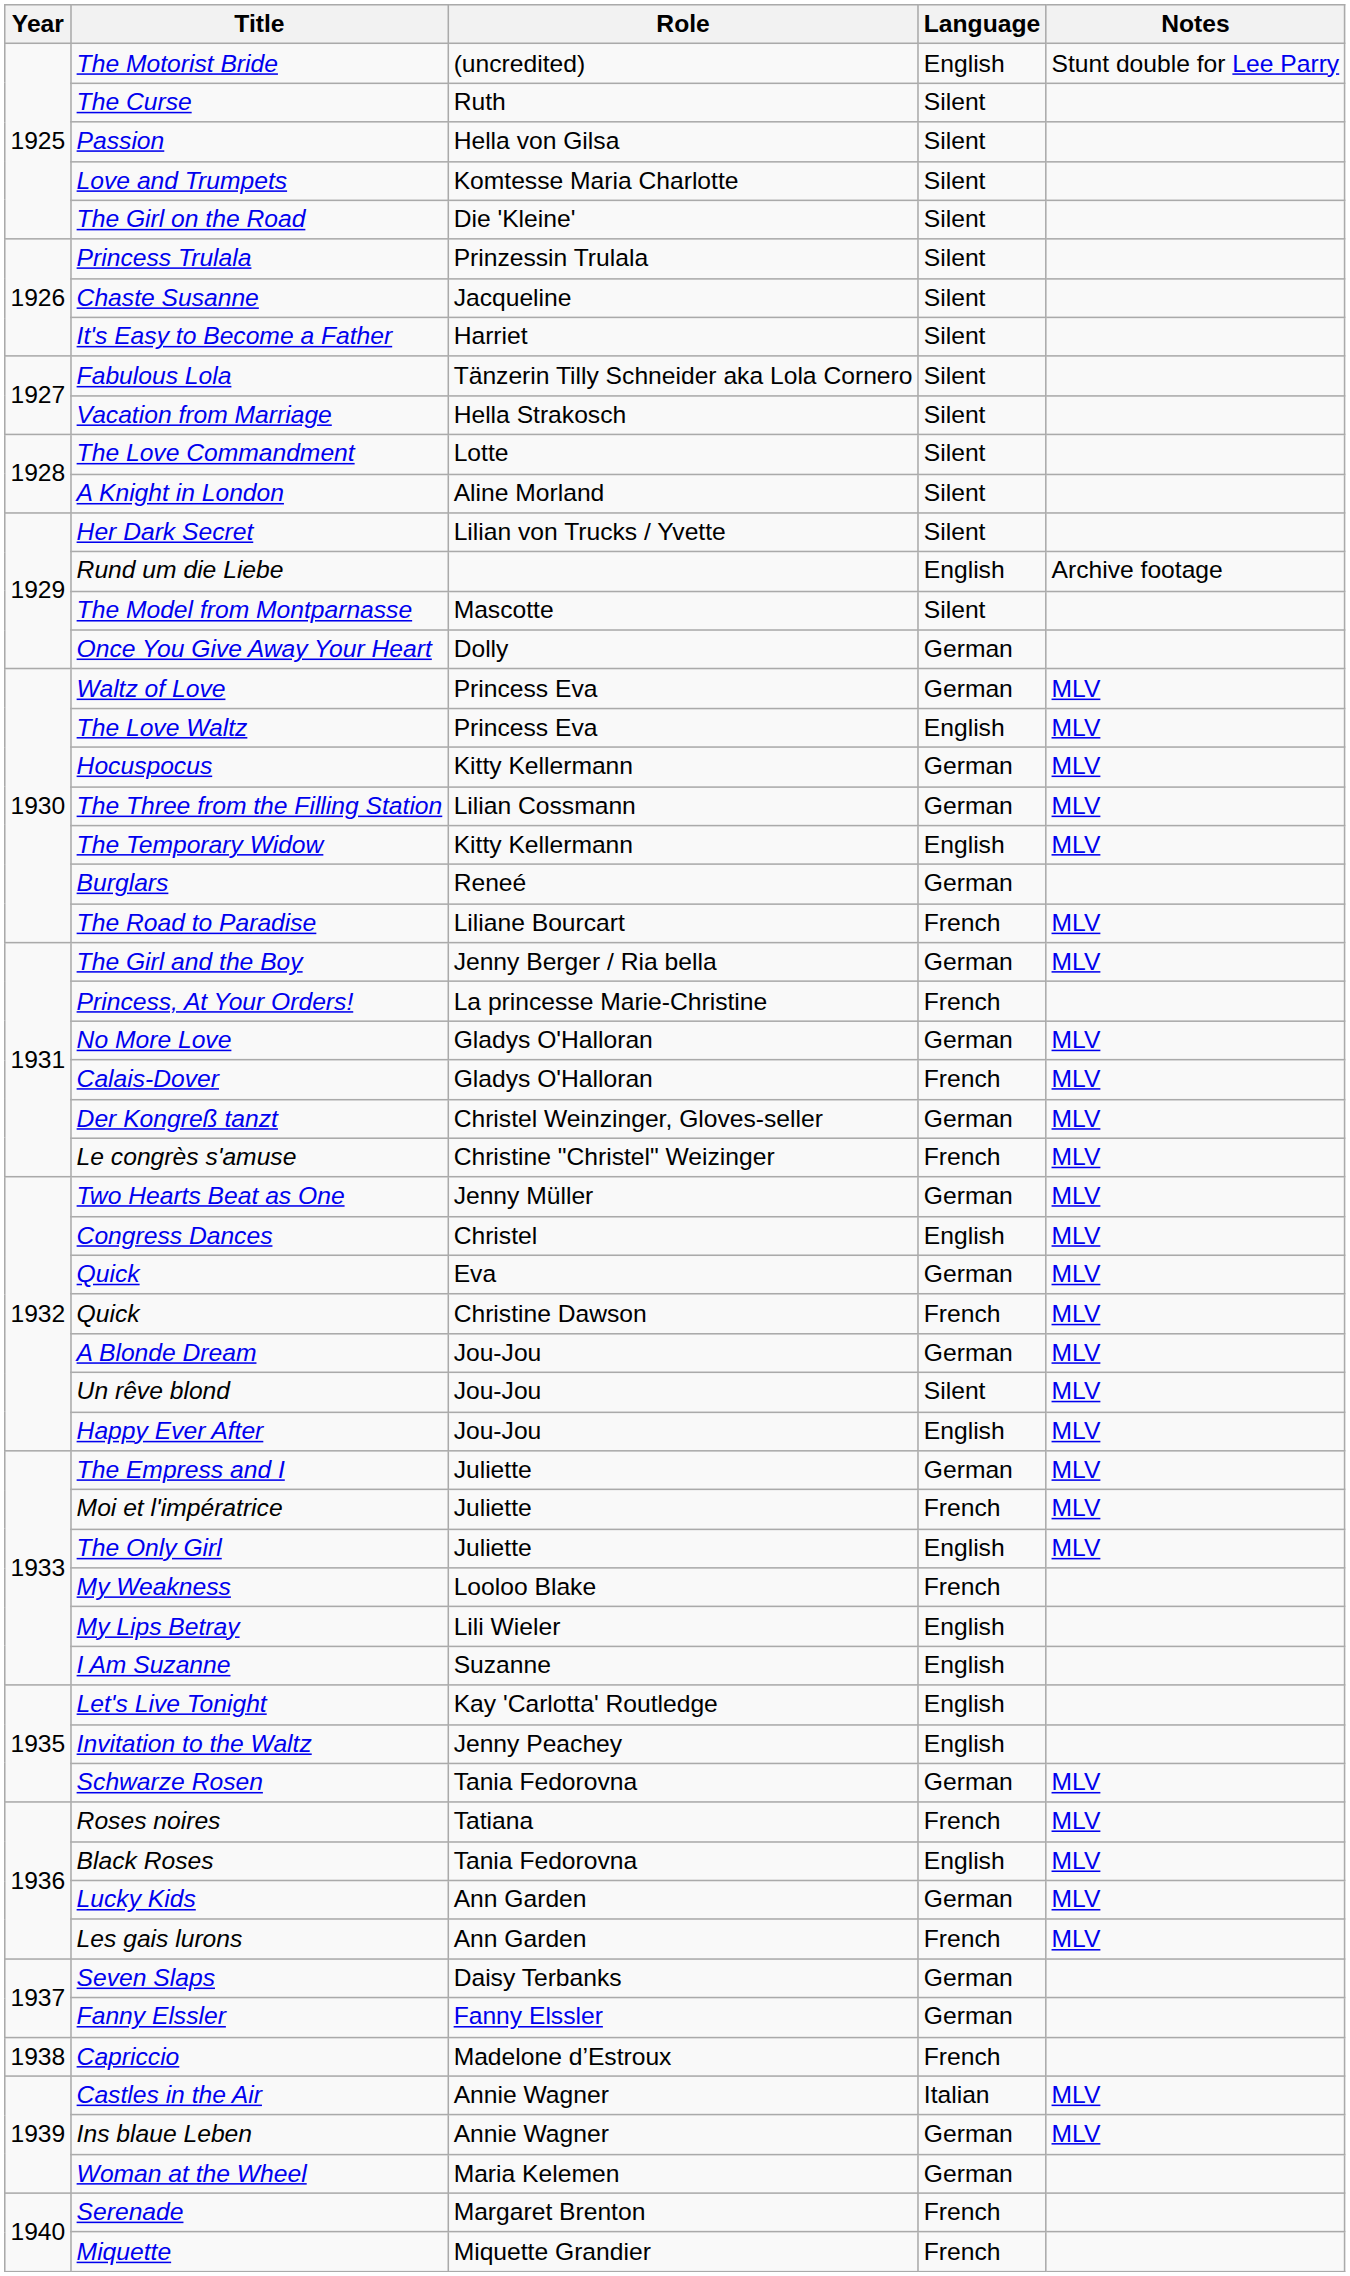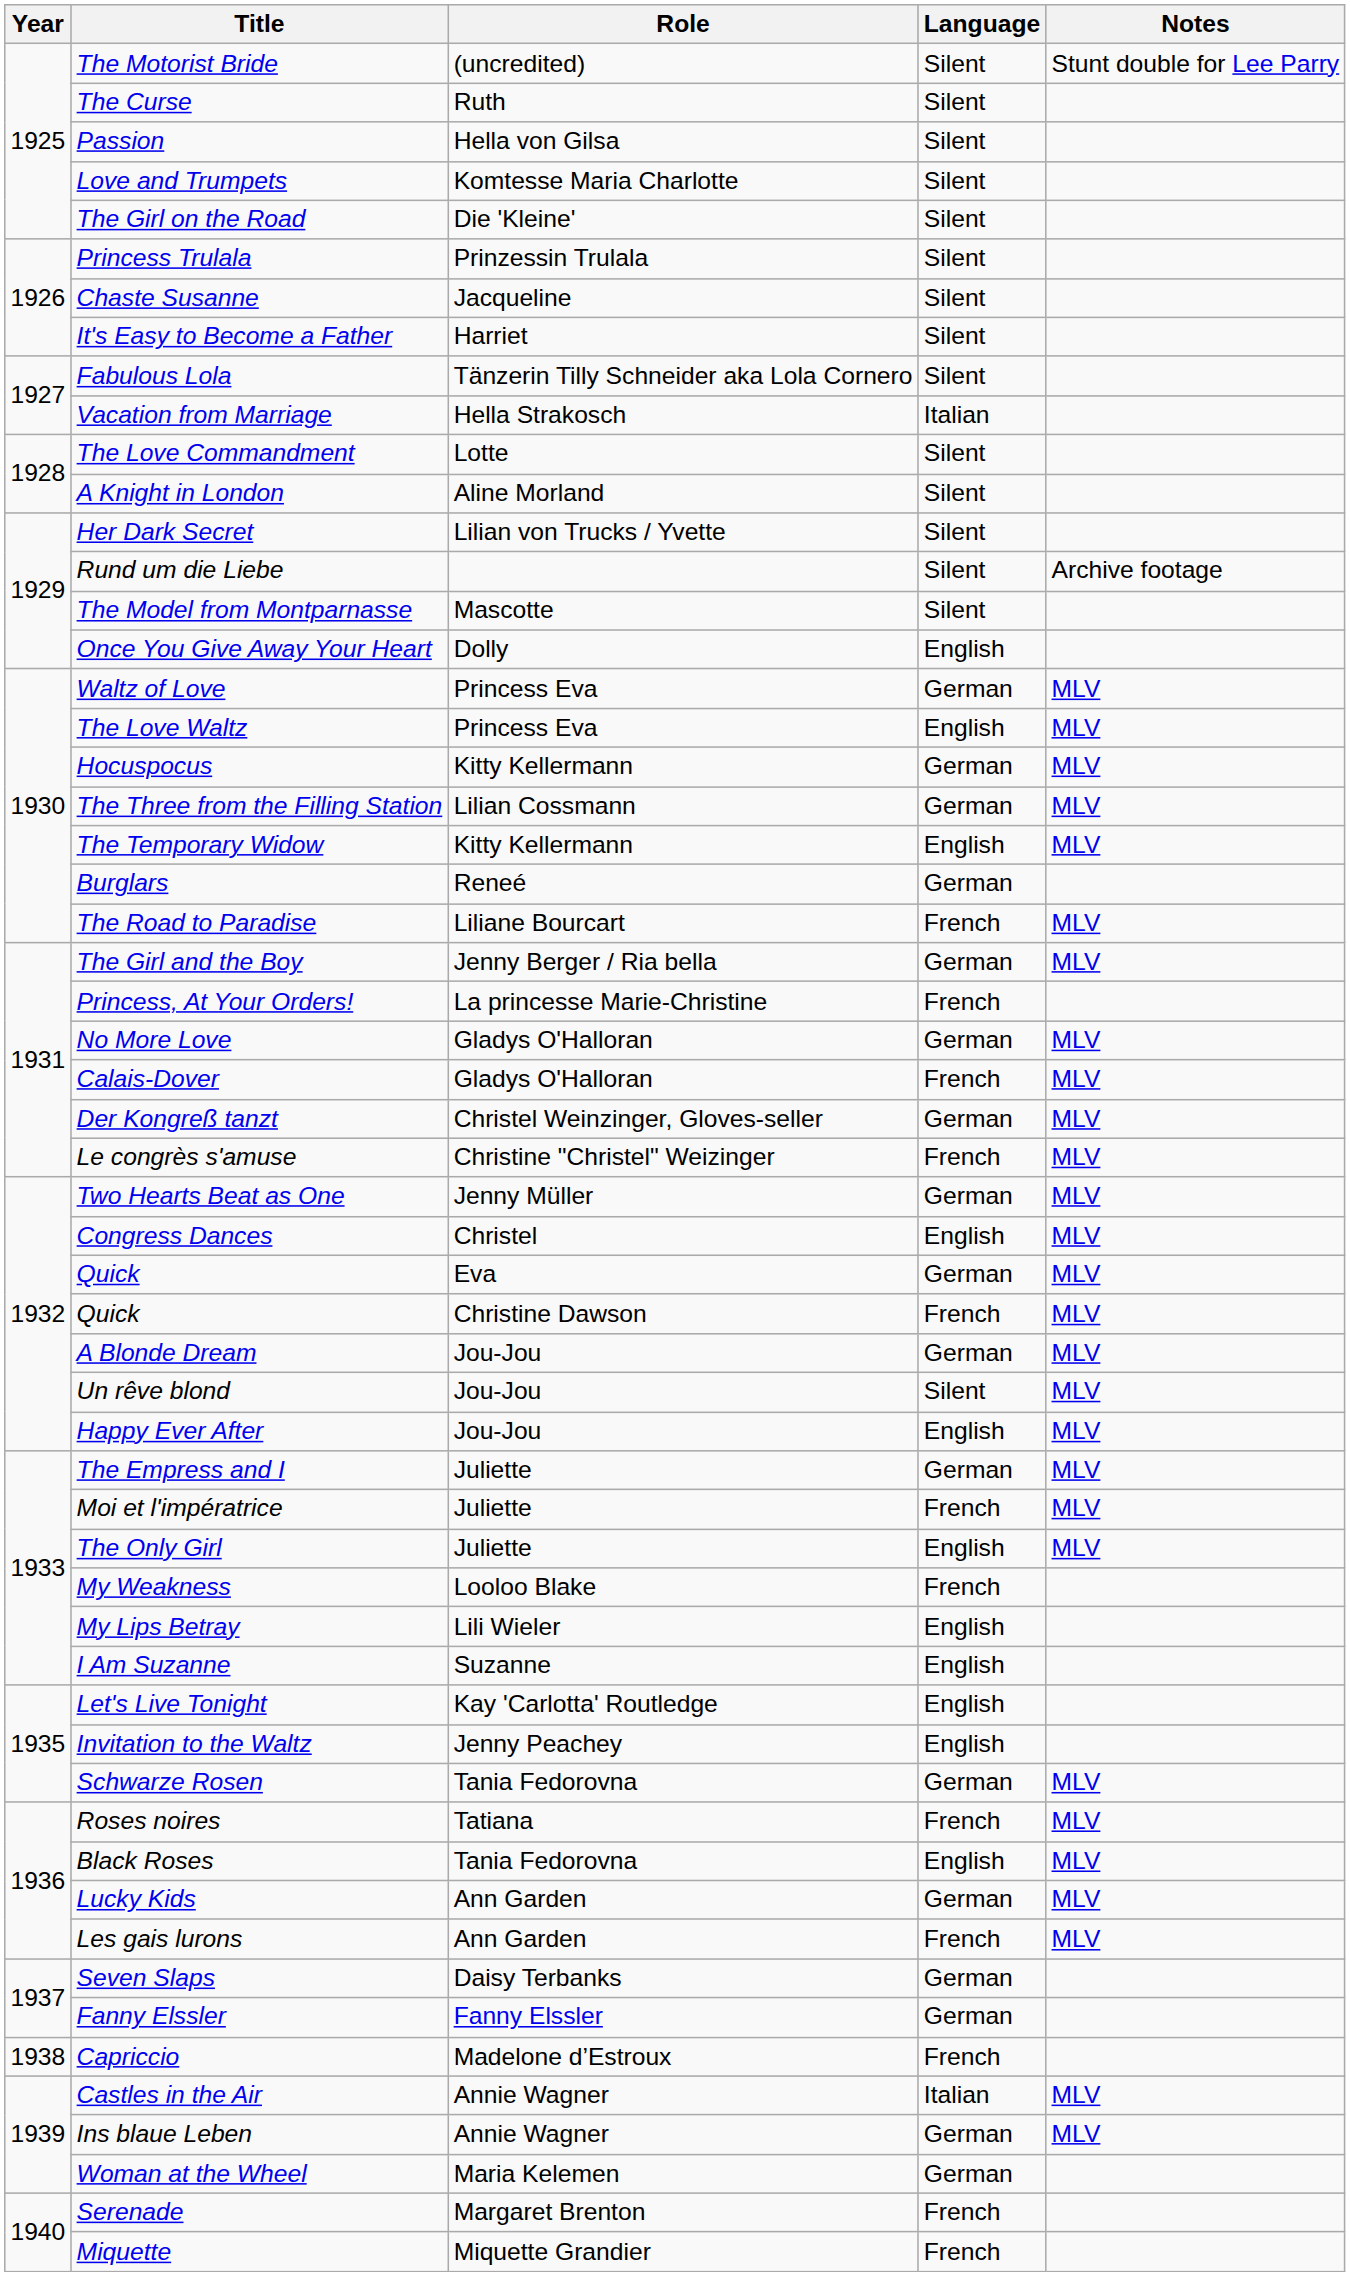 <table class="wikitable sortable">
 <tr>
 <th>Year</th>
 <th>Title</th>
 <th>Role</th>
 <th>Language</th>
 <th class = "unsortable">Notes</th>
 </tr>
 <tr>
 <td rowspan=5>1925</td>
 <td><em><a href='#'>The Motorist Bride</a></em></td>
 <td>(uncredited)</td>
-<td>English</td>
+<td>Silent</td>
 <td>Stunt double for <a href='#'>Lee Parry</a> </td>
 </tr>
 <tr>
 <td><em><a href='#'>The Curse</a></em></td>
 <td>Ruth</td>
 <td>Silent</td>
 <td></td>
 </tr>
 <tr>
 <td><em><a href='#'>Passion</a></em></td>
 <td>Hella von Gilsa</td>
 <td>Silent</td>
 <td></td>
 </tr>
 <tr>
 <td><em><a href='#'>Love and Trumpets</a></em></td>
 <td>Komtesse Maria Charlotte</td>
 <td>Silent</td>
 <td></td>
 </tr>
 <tr>
 <td><em><a href='#'>The Girl on the Road</a></em></td>
 <td>Die 'Kleine'</td>
 <td>Silent</td>
 <td></td>
 </tr>
 <tr>
 <td rowspan=3>1926</td>
 <td><em><a href='#'>Princess Trulala</a></em></td>
 <td>Prinzessin Trulala</td>
 <td>Silent</td>
 <td></td>
 </tr>
 <tr>
 <td><em><a href='#'>Chaste Susanne</a></em></td>
 <td>Jacqueline</td>
 <td>Silent</td>
 <td></td>
 </tr>
 <tr>
 <td><em><a href='#'>It's Easy to Become a Father</a></em></td>
 <td>Harriet</td>
 <td>Silent</td>
 <td></td>
 </tr>
 <tr>
 <td rowspan=2>1927</td>
 <td><em><a href='#'>Fabulous Lola</a></em></td>
 <td>Tänzerin Tilly Schneider aka Lola Cornero</td>
 <td>Silent</td>
 <td></td>
 </tr>
 <tr>
 <td><em><a href='#'>Vacation from Marriage</a></em></td>
 <td>Hella Strakosch</td>
-<td>Silent</td>
+<td>Italian</td>
 <td></td>
 </tr>
 <tr>
 <td rowspan=2>1928</td>
 <td><em><a href='#'>The Love Commandment</a></em></td>
 <td>Lotte</td>
 <td>Silent</td>
 <td></td>
 </tr>
 <tr>
 <td><em><a href='#'>A Knight in London</a></em></td>
 <td>Aline Morland</td>
 <td>Silent</td>
 <td></td>
 </tr>
 <tr>
 <td rowspan=4>1929</td>
 <td><em><a href='#'>Her Dark Secret</a></em></td>
 <td>Lilian von Trucks / Yvette</td>
 <td>Silent</td>
 <td></td>
 </tr>
 <tr>
 <td><em>Rund um die Liebe</em></td>
 <td></td>
-<td>English</td>
+<td>Silent</td>
 <td>Archive footage </td>
 </tr>
 <tr>
 <td><em><a href='#'>The Model from Montparnasse</a></em></td>
 <td>Mascotte</td>
 <td>Silent</td>
 <td></td>
 </tr>
 <tr>
 <td><em><a href='#'>Once You Give Away Your Heart</a></em></td>
 <td>Dolly</td>
-<td>German</td>
+<td>English</td>
 <td></td>
 </tr>
 <tr>
 <td rowspan=7>1930</td>
 <td><em><a href='#'>Waltz of Love</a></em></td>
 <td>Princess Eva</td>
 <td>German</td>
 <td><a href='#'>MLV</a> </td>
 </tr>
 <tr>
 <td><em><a href='#'>The Love Waltz</a></em></td>
 <td>Princess Eva</td>
 <td>English</td>
 <td><a href='#'>MLV</a> </td>
 </tr>
 <tr>
 <td><em><a href='#'>Hocuspocus</a></em></td>
 <td>Kitty Kellermann</td>
 <td>German</td>
 <td><a href='#'>MLV</a> </td>
 </tr>
 <tr>
 <td><em><a href='#'>The Three from the Filling Station</a></em></td>
 <td>Lilian Cossmann</td>
 <td>German</td>
 <td><a href='#'>MLV</a> </td>
 </tr>
 <tr>
 <td><em><a href='#'>The Temporary Widow</a></em></td>
 <td>Kitty Kellermann</td>
 <td>English</td>
 <td><a href='#'>MLV</a> </td>
 </tr>
 <tr>
 <td><em><a href='#'>Burglars</a></em></td>
 <td>Reneé</td>
 <td>German</td>
 <td></td>
 </tr>
 <tr>
 <td><em><a href='#'>The Road to Paradise</a></em></td>
 <td>Liliane Bourcart</td>
 <td>French</td>
 <td><a href='#'>MLV</a> </td>
 </tr>
 <tr>
 <td rowspan=6>1931</td>
 <td><em><a href='#'>The Girl and the Boy</a></em></td>
 <td>Jenny Berger / Ria bella</td>
 <td>German</td>
 <td><a href='#'>MLV</a> </td>
 </tr>
 <tr>
 <td><em><a href='#'>Princess, At Your Orders!</a></em></td>
 <td>La princesse Marie-Christine</td>
 <td>French</td>
 <td></td>
 </tr>
 <tr>
 <td><em><a href='#'>No More Love</a></em></td>
 <td>Gladys O'Halloran</td>
 <td>German</td>
 <td><a href='#'>MLV</a> </td>
 </tr>
 <tr>
 <td><em><a href='#'>Calais-Dover</a></em></td>
 <td>Gladys O'Halloran</td>
 <td>French</td>
 <td><a href='#'>MLV</a> </td>
 </tr>
 <tr>
 <td><em><a href='#'>Der Kongreß tanzt</a></em></td>
 <td>Christel Weinzinger, Gloves-seller</td>
 <td>German</td>
 <td><a href='#'>MLV</a> </td>
 </tr>
 <tr>
 <td><em>Le congrès s'amuse</em></td>
 <td>Christine "Christel" Weizinger</td>
 <td>French</td>
 <td><a href='#'>MLV</a> </td>
 </tr>
 <tr>
 <td rowspan=7>1932</td>
 <td><em><a href='#'>Two Hearts Beat as One</a></em></td>
 <td>Jenny Müller</td>
 <td>German</td>
 <td><a href='#'>MLV</a> </td>
 </tr>
 <tr>
 <td><em><a href='#'>Congress Dances</a></em></td>
 <td>Christel</td>
 <td>English</td>
 <td><a href='#'>MLV</a> </td>
 </tr>
 <tr>
 <td><em><a href='#'>Quick</a></em></td>
 <td>Eva</td>
 <td>German</td>
 <td><a href='#'>MLV</a> </td>
 </tr>
 <tr>
 <td><em>Quick</em></td>
 <td>Christine Dawson</td>
 <td>French</td>
 <td><a href='#'>MLV</a> </td>
 </tr>
 <tr>
 <td><em><a href='#'>A Blonde Dream</a></em></td>
 <td>Jou-Jou</td>
 <td>German</td>
 <td><a href='#'>MLV</a> </td>
 </tr>
 <tr>
 <td><em>Un rêve blond</em></td>
 <td>Jou-Jou</td>
 <td>Silent</td>
 <td><a href='#'>MLV</a> </td>
 </tr>
 <tr>
 <td><em><a href='#'>Happy Ever After</a></em></td>
 <td>Jou-Jou</td>
 <td>English</td>
 <td><a href='#'>MLV</a> </td>
 </tr>
 <tr>
 <td rowspan=6>1933</td>
 <td><em><a href='#'>The Empress and I</a></em></td>
 <td>Juliette</td>
 <td>German</td>
 <td><a href='#'>MLV</a> </td>
 </tr>
 <tr>
 <td><em>Moi et l'impératrice</em></td>
 <td>Juliette</td>
 <td>French</td>
 <td><a href='#'>MLV</a> </td>
 </tr>
 <tr>
 <td><em><a href='#'>The Only Girl</a></em></td>
 <td>Juliette</td>
 <td>English</td>
 <td><a href='#'>MLV</a> </td>
 </tr>
 <tr>
 <td><em><a href='#'>My Weakness</a></em></td>
 <td>Looloo Blake</td>
 <td>French</td>
 <td></td>
 </tr>
 <tr>
 <td><em><a href='#'>My Lips Betray</a></em></td>
 <td>Lili Wieler</td>
 <td>English</td>
 <td></td>
 </tr>
 <tr>
 <td><em><a href='#'>I Am Suzanne</a></em></td>
 <td>Suzanne</td>
 <td>English</td>
 <td></td>
 </tr>
 <tr>
 <td rowspan=3>1935</td>
 <td><em><a href='#'>Let's Live Tonight</a></em></td>
 <td>Kay 'Carlotta' Routledge</td>
 <td>English</td>
 <td></td>
 </tr>
 <tr>
 <td><em><a href='#'>Invitation to the Waltz</a></em></td>
 <td>Jenny Peachey</td>
 <td>English</td>
 <td></td>
 </tr>
 <tr>
 <td><em><a href='#'>Schwarze Rosen</a></em></td>
 <td>Tania Fedorovna</td>
 <td>German</td>
 <td><a href='#'>MLV</a> </td>
 </tr>
 <tr>
 <td rowspan=4>1936</td>
 <td><em>Roses noires</em></td>
 <td>Tatiana</td>
 <td>French</td>
 <td><a href='#'>MLV</a> </td>
 </tr>
 <tr>
 <td><em>Black Roses</em></td>
 <td>Tania Fedorovna</td>
 <td>English</td>
 <td><a href='#'>MLV</a></td>
 </tr>
 <tr>
 <td><em><a href='#'>Lucky Kids</a></em></td>
 <td>Ann Garden</td>
 <td>German</td>
 <td><a href='#'>MLV</a> </td>
 </tr>
 <tr>
 <td><em>Les gais lurons</em></td>
 <td>Ann Garden</td>
 <td>French</td>
 <td><a href='#'>MLV</a> </td>
 </tr>
 <tr>
 <td rowspan=2>1937</td>
 <td><em><a href='#'>Seven Slaps</a></em></td>
 <td>Daisy Terbanks</td>
 <td>German</td>
 <td></td>
 </tr>
 <tr>
 <td><em><a href='#'>Fanny Elssler</a></em></td>
 <td><a href='#'>Fanny Elssler</a></td>
 <td>German</td>
 <td></td>
 </tr>
 <tr>
 <td>1938</td>
 <td><em><a href='#'>Capriccio</a></em></td>
 <td>Madelone d’Estroux</td>
 <td>French</td>
 <td></td>
 </tr>
 <tr>
 <td rowspan=3>1939</td>
 <td><em><a href='#'>Castles in the Air</a></em></td>
 <td>Annie Wagner</td>
 <td>Italian</td>
 <td><a href='#'>MLV</a> </td>
 </tr>
 <tr>
 <td><em>Ins blaue Leben</em></td>
 <td>Annie Wagner</td>
 <td>German</td>
 <td><a href='#'>MLV</a> </td>
 </tr>
 <tr>
 <td><em><a href='#'>Woman at the Wheel</a></em></td>
 <td>Maria Kelemen</td>
 <td>German</td>
 <td></td>
 </tr>
 <tr>
 <td rowspan=2>1940</td>
 <td><em><a href='#'>Serenade</a></em></td>
 <td>Margaret Brenton</td>
 <td>French</td>
 <td></td>
 </tr>
 <tr>
 <td><em><a href='#'>Miquette</a></em></td>
 <td>Miquette Grandier</td>
 <td>French</td>
 <td></td>
 </tr>
 </table>
